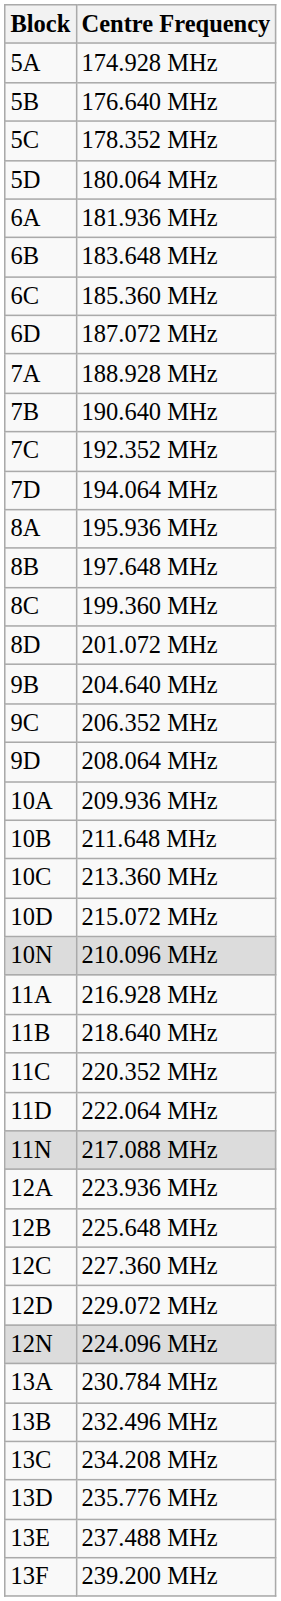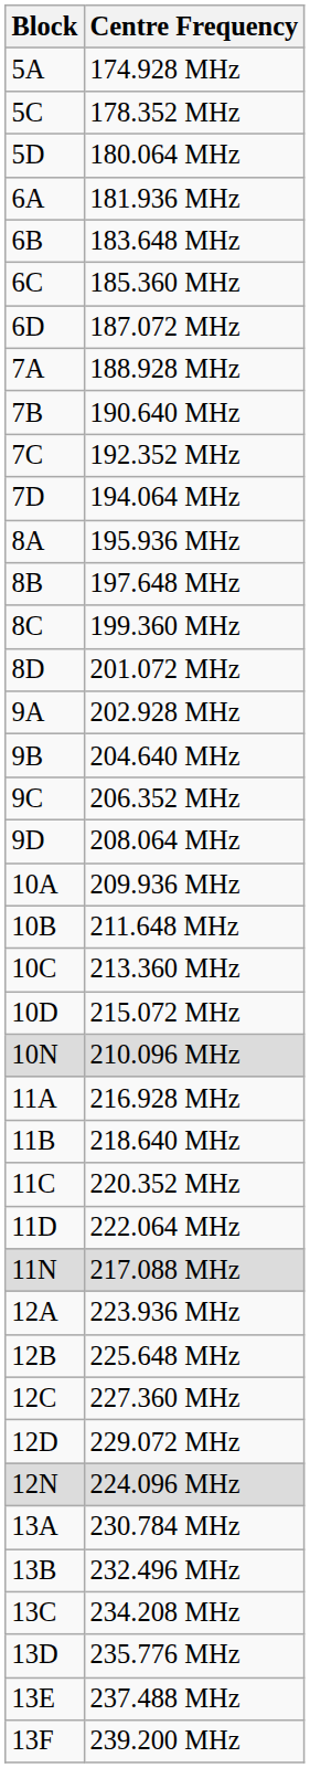 <table class="wikitable sortable static-row-numbers">
 <tr>
 <th>Block</th>
 <th>Centre Frequency</th>
 </tr>
 <tr>
 <td>5A</td>
 <td>174.928 MHz</td>
-</tr>
-<tr>
-<td>5B</td>
-<td>176.640 MHz</td>
 </tr>
 <tr>
 <td>5C</td>
 <td>178.352 MHz</td>
 </tr>
 <tr>
 <td>5D</td>
 <td>180.064 MHz</td>
 </tr>
 <tr>
 <td>6A</td>
 <td>181.936 MHz</td>
 </tr>
 <tr>
 <td>6B</td>
 <td>183.648 MHz</td>
 </tr>
 <tr>
 <td>6C</td>
 <td>185.360 MHz</td>
 </tr>
 <tr>
 <td>6D</td>
 <td>187.072 MHz</td>
 </tr>
 <tr>
 <td>7A</td>
 <td>188.928 MHz</td>
 </tr>
 <tr>
 <td>7B</td>
 <td>190.640 MHz</td>
 </tr>
 <tr>
 <td>7C</td>
 <td>192.352 MHz</td>
 </tr>
 <tr>
 <td>7D</td>
 <td>194.064 MHz</td>
 </tr>
 <tr>
 <td>8A</td>
 <td>195.936 MHz</td>
 </tr>
 <tr>
 <td>8B</td>
 <td>197.648 MHz</td>
 </tr>
 <tr>
 <td>8C</td>
 <td>199.360 MHz</td>
 </tr>
 <tr>
 <td>8D</td>
 <td>201.072 MHz</td>
+</tr>
+<tr>
+<td>9A</td>
+<td>202.928 MHz</td>
 </tr>
 <tr>
 <td>9B</td>
 <td>204.640 MHz</td>
 </tr>
 <tr>
 <td>9C</td>
 <td>206.352 MHz</td>
 </tr>
 <tr>
 <td>9D</td>
 <td>208.064 MHz</td>
 </tr>
 <tr>
 <td>10A</td>
 <td>209.936 MHz</td>
 </tr>
 <tr>
 <td>10B</td>
 <td>211.648 MHz</td>
 </tr>
 <tr>
 <td>10C</td>
 <td>213.360 MHz</td>
 </tr>
 <tr>
 <td>10D</td>
 <td>215.072 MHz</td>
 </tr>
 <tr style="background-color:rgb(220,220,220)">
 <td>10N</td>
 <td>210.096 MHz</td>
 </tr>
 <tr>
 <td>11A</td>
 <td>216.928 MHz</td>
 </tr>
 <tr>
 <td>11B</td>
 <td>218.640 MHz</td>
 </tr>
 <tr>
 <td>11C</td>
 <td>220.352 MHz</td>
 </tr>
 <tr>
 <td>11D</td>
 <td>222.064 MHz</td>
 </tr>
 <tr style="background-color:rgb(220,220,220)">
 <td>11N</td>
 <td>217.088 MHz</td>
 </tr>
 <tr>
 <td>12A</td>
 <td>223.936 MHz</td>
 </tr>
 <tr>
 <td>12B</td>
 <td>225.648 MHz</td>
 </tr>
 <tr>
 <td>12C</td>
 <td>227.360 MHz</td>
 </tr>
 <tr>
 <td>12D</td>
 <td>229.072 MHz</td>
 </tr>
 <tr style="background-color:rgb(220,220,220)">
 <td>12N</td>
 <td>224.096 MHz</td>
 </tr>
 <tr>
 <td>13A</td>
 <td>230.784 MHz</td>
 </tr>
 <tr>
 <td>13B</td>
 <td>232.496 MHz</td>
 </tr>
 <tr>
 <td>13C</td>
 <td>234.208 MHz</td>
 </tr>
 <tr>
 <td>13D</td>
 <td>235.776 MHz</td>
 </tr>
 <tr>
 <td>13E</td>
 <td>237.488 MHz</td>
 </tr>
 <tr>
 <td>13F</td>
 <td>239.200 MHz</td>
 </tr>
 </table>
